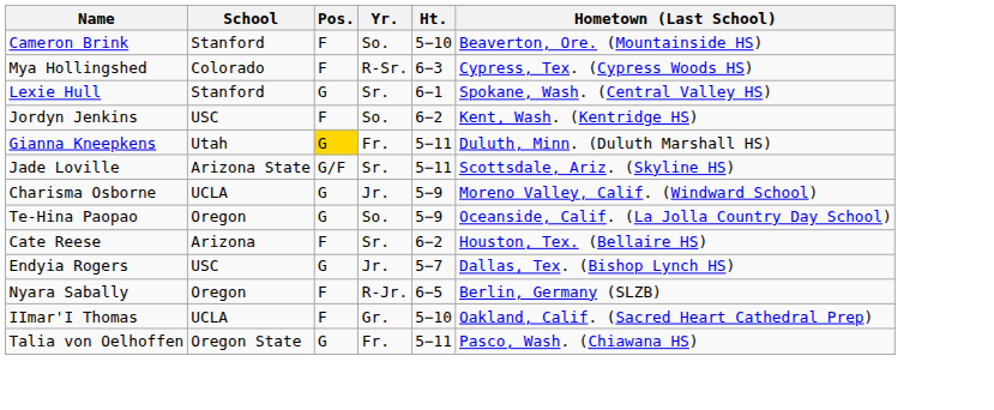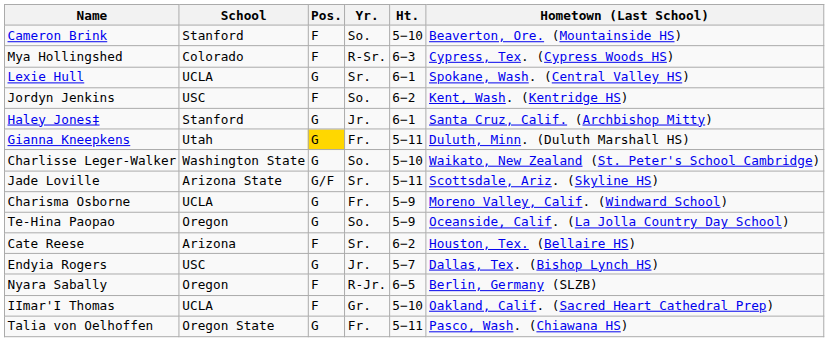 <table class="wikitable">
 <tr>
 <th>Name</th>
 <th>School</th>
 <th>Pos.</th>
 <th>Yr.</th>
 <th>Ht.</th>
 <th>Hometown (Last School)</th>
 </tr>
 <tr>
 <td><a href='#'>Cameron Brink</a></td>
 <td>Stanford</td>
 <td>F</td>
 <td>So.</td>
 <td>5−10</td>
 <td><a href='#'>Beaverton, Ore.</a> (<a href='#'>Mountainside HS</a>)</td>
 </tr>
 <tr>
 <td>Mya Hollingshed</td>
 <td>Colorado</td>
 <td>F</td>
 <td>R-Sr.</td>
 <td>6−3</td>
 <td><a href='#'>Cypress, Tex</a>. (<a href='#'>Cypress Woods HS</a>)</td>
 </tr>
 <tr>
 <td><a href='#'>Lexie Hull</a></td>
-<td>Stanford</td>
+<td>UCLA</td>
 <td>G</td>
 <td>Sr.</td>
 <td>6−1</td>
 <td><a href='#'>Spokane, Wash</a>. (<a href='#'>Central Valley HS</a>)</td>
 </tr>
 <tr>
 <td>Jordyn Jenkins</td>
 <td>USC</td>
 <td>F</td>
 <td>So.</td>
 <td>6−2</td>
 <td><a href='#'>Kent, Wash</a>. (<a href='#'>Kentridge HS</a>)</td>
 </tr>
 <tr>
+<td><a href='#'>Haley Jones‡</a></td>
+<td>Stanford</td>
+<td>G</td>
+<td>Jr.</td>
+<td>6−1</td>
+<td><a href='#'>Santa Cruz, Calif.</a> (<a href='#'>Archbishop Mitty</a>)</td>
+</tr>
+<tr>
 <td><a href='#'>Gianna Kneepkens</a></td>
 <td>Utah</td>
 <td style="background: gold;">G</td>
 <td>Fr.</td>
 <td>5−11</td>
 <td><a href='#'>Duluth, Minn</a>. (Duluth Marshall HS)</td>
+</tr>
+<tr>
+<td>Charlisse Leger-Walker</td>
+<td>Washington State</td>
+<td>G</td>
+<td>So.</td>
+<td>5−10</td>
+<td><a href='#'>Waikato, New Zealand</a> (<a href='#'>St. Peter's School Cambridge</a>)</td>
 </tr>
 <tr>
 <td>Jade Loville</td>
 <td>Arizona State</td>
 <td>G/F</td>
 <td>Sr.</td>
 <td>5−11</td>
 <td><a href='#'>Scottsdale, Ariz</a>. (<a href='#'>Skyline HS</a>)</td>
 </tr>
 <tr>
 <td>Charisma Osborne</td>
 <td>UCLA</td>
 <td>G</td>
-<td>Jr.</td>
+<td>Fr.</td>
 <td>5−9</td>
 <td><a href='#'>Moreno Valley, Calif</a>. (<a href='#'>Windward School</a>)</td>
 </tr>
 <tr>
 <td>Te-Hina Paopao</td>
 <td>Oregon</td>
 <td>G</td>
 <td>So.</td>
 <td>5−9</td>
 <td><a href='#'>Oceanside, Calif</a>. (<a href='#'>La Jolla Country Day School</a>)</td>
 </tr>
 <tr>
 <td>Cate Reese</td>
 <td>Arizona</td>
 <td>F</td>
 <td>Sr.</td>
 <td>6−2</td>
 <td><a href='#'>Houston, Tex.</a> (<a href='#'>Bellaire HS</a>)</td>
 </tr>
 <tr>
 <td>Endyia Rogers</td>
 <td>USC</td>
 <td>G</td>
 <td>Jr.</td>
 <td>5−7</td>
 <td><a href='#'>Dallas, Tex</a>. (<a href='#'>Bishop Lynch HS</a>)</td>
 </tr>
 <tr>
 <td>Nyara Sabally</td>
 <td>Oregon</td>
 <td>F</td>
 <td>R-Jr.</td>
 <td>6−5</td>
 <td><a href='#'>Berlin, Germany</a> (SLZB)</td>
 </tr>
 <tr>
 <td>IImar'I Thomas</td>
 <td>UCLA</td>
 <td>F</td>
 <td>Gr.</td>
 <td>5−10</td>
 <td><a href='#'>Oakland, Calif</a>. (<a href='#'>Sacred Heart Cathedral Prep</a>)</td>
 </tr>
 <tr>
 <td>Talia von Oelhoffen</td>
 <td>Oregon State</td>
 <td>G</td>
 <td>Fr.</td>
 <td>5−11</td>
 <td><a href='#'>Pasco, Wash</a>. (<a href='#'>Chiawana HS</a>)</td>
 </tr>
 </table>
